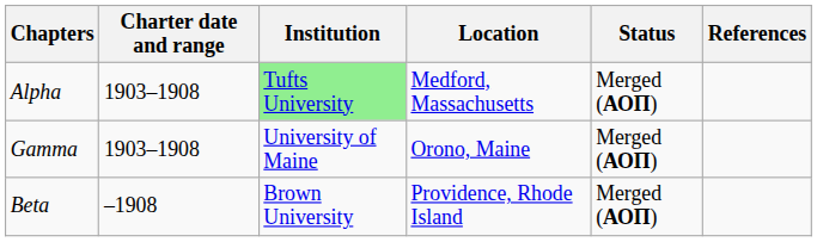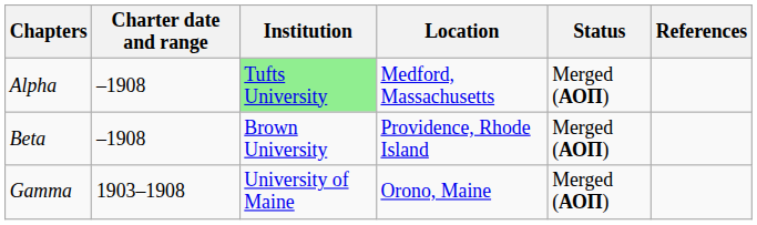 <table class="wikitable sortable">
 <tr>
 <th>Chapters</th>
 <th>Charter date and range</th>
 <th>Institution</th>
 <th>Location</th>
 <th>Status</th>
 <th>References</th>
 </tr>
 <tr>
 <td><em>Alpha</em></td>
-<td>1903–1908</td>
+<td>–1908</td>
 <td style="background: lightgreen;"><a href='#'>Tufts University</a></td>
 <td><a href='#'>Medford, Massachusetts</a></td>
+<td>Merged (<strong>ΑΟΠ</strong>)</td>
+<td></td>
+</tr>
+<tr>
+<td><em>Beta</em></td>
+<td>–1908</td>
+<td><a href='#'>Brown University</a></td>
+<td><a href='#'>Providence, Rhode Island</a></td>
 <td>Merged (<strong>ΑΟΠ</strong>)</td>
 <td></td>
 </tr>
 <tr>
 <td><em>Gamma</em></td>
 <td>1903–1908</td>
 <td><a href='#'>University of Maine</a></td>
 <td><a href='#'>Orono, Maine</a></td>
 <td>Merged (<strong>ΑΟΠ</strong>)</td>
 <td></td>
 </tr>
-<tr>
-<td><em>Beta</em></td>
-<td>–1908</td>
-<td><a href='#'>Brown University</a></td>
-<td><a href='#'>Providence, Rhode Island</a></td>
-<td>Merged (<strong>ΑΟΠ</strong>)</td>
-<td></td>
-</tr>
 </table>
